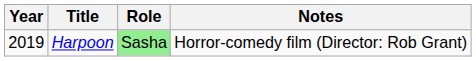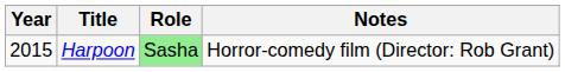 <table class="wikitable sortable">
 <tr>
 <th>Year</th>
 <th>Title</th>
 <th class= ‘unsortable”>Role</th>
 <th class="unsortable">Notes</th>
 </tr>
 <tr>
-<td>2019</td>
+<td>2015</td>
 <td><em><a href='#'>Harpoon</a></em></td>
 <td style="background: lightgreen;">Sasha</td>
 <td>Horror-comedy film (Director: Rob Grant)</td>
 </tr>
 </table>
